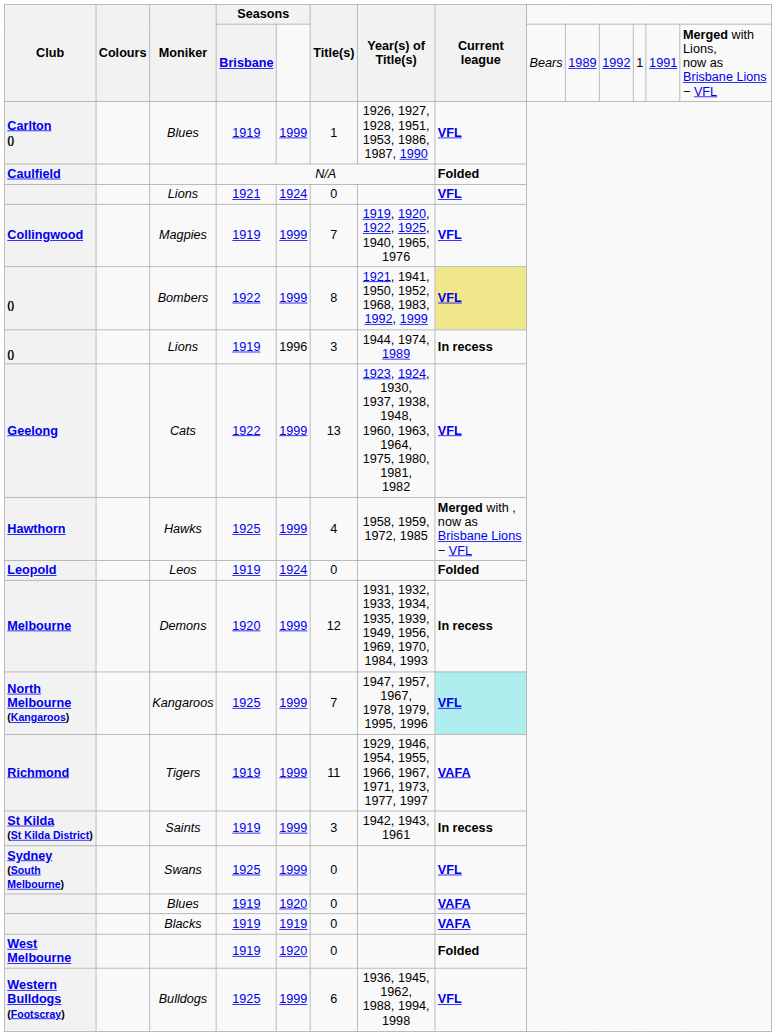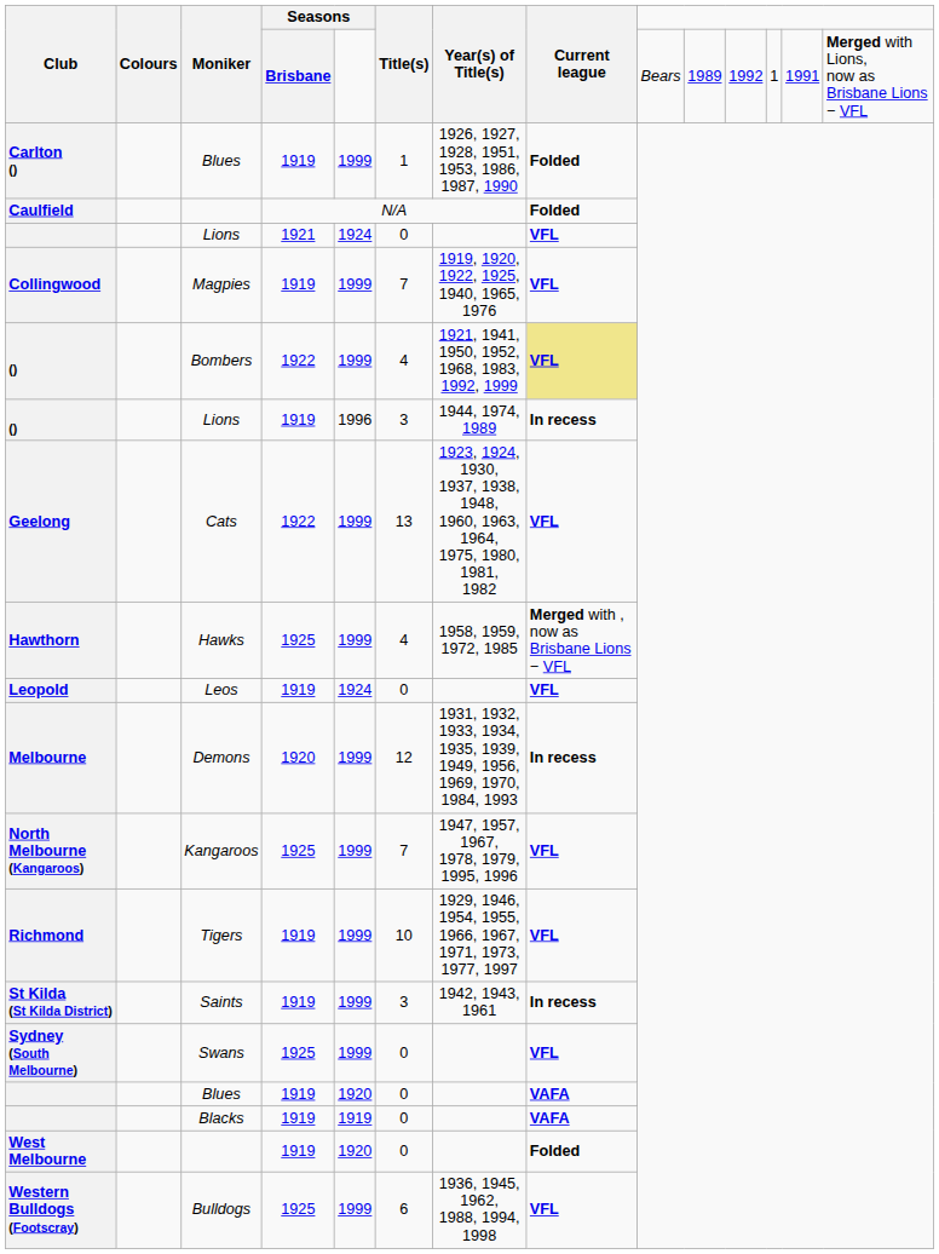 <table class="wikitable sortable" style="text-align:center; width:110%">
 <tr>
 <th rowspan=2>Club</th>
 <th rowspan=2 class=unsortable>Colours</th>
 <th rowspan=2>Moniker</th>
 <th colspan=2>Seasons</th>
 <th rowspan=2>Title(s)</th>
 <th rowspan=2>Year(s) of Title(s)</th>
 <th rowspan=2>Current league</th>
 </tr>
 <tr>
 <th style=text-align:left><a href='#'>Brisbane</a></th>
 <td></td>
 <td align=centre><em>Bears</em></td>
 <td align=centre><a href='#'>1989</a></td>
 <td align=centre><a href='#'>1992</a></td>
 <td align=centre>1</td>
 <td align=centre><a href='#'>1991</a></td>
 <td align=left><strong>Merged</strong> with  Lions, <br> now as <a href='#'>Brisbane Lions</a> − <a href='#'>VFL</a></td>
 </tr>
 <tr>
 <th style=text-align:left><a href='#'>Carlton</a> <br> <small> () </small></th>
 <td></td>
 <td align=centre><em>Blues</em></td>
 <td align=centre><a href='#'>1919</a></td>
 <td align=centre><a href='#'>1999</a></td>
 <td align=centre>1</td>
 <td align=centre>1926, 1927, 1928, 1951,<br>1953, 1986, 1987, <a href='#'>1990</a></td>
-<td align=left><strong><a href='#'>VFL</a></strong></td>
+<td align=left><strong>Folded</strong> <br> </td>
 </tr>
 <tr>
 <th style=text-align:left><a href='#'>Caulfield</a></th>
 <td></td>
 <td align=centre></td>
 <td colspan=4; align=centre><em>N/A</em> <br> </td>
 <td align=left><strong>Folded</strong> <br> </td>
 </tr>
 <tr>
 <th style=text-align:left></th>
 <td></td>
 <td align=centre><em>Lions</em></td>
 <td align=centre><a href='#'>1921</a></td>
 <td align=centre><a href='#'>1924</a></td>
 <td align=centre>0</td>
 <td align=centre></td>
 <td align=left><strong><a href='#'>VFL</a></strong></td>
 </tr>
 <tr>
 <th style=text-align:left><a href='#'>Collingwood</a> <br> <small>  </small></th>
 <td></td>
 <td align=centre><em>Magpies</em></td>
 <td align=centre><a href='#'>1919</a></td>
 <td align=centre><a href='#'>1999</a></td>
 <td align=centre>7</td>
 <td align=centre><a href='#'>1919</a>, <a href='#'>1920</a>, <a href='#'>1922</a>, <a href='#'>1925</a>,<br>1940, 1965, 1976</td>
 <td align=left><strong><a href='#'>VFL</a></strong></td>
 </tr>
 <tr>
 <th style=text-align:left> <br> <small> () </small></th>
 <td></td>
 <td align=centre><em>Bombers</em></td>
 <td align=centre><a href='#'>1922</a></td>
 <td align=centre><a href='#'>1999</a></td>
-<td align=centre>8</td>
+<td align=centre>4</td>
 <td align=centre><a href='#'>1921</a>, 1941, 1950, 1952,<br>1968, 1983, <a href='#'>1992</a>, <a href='#'>1999</a></td>
 <td align=left style="background: khaki;"><strong><a href='#'>VFL</a></strong></td>
 </tr>
 <tr>
 <th style=text-align:left> <br> <small> () </small></th>
 <td></td>
 <td align=centre><em>Lions</em></td>
 <td align=centre><a href='#'>1919</a></td>
 <td align=centre>1996</td>
 <td align=centre>3</td>
 <td align=centre>1944, 1974, <a href='#'>1989</a></td>
 <td align=left><strong>In recess</strong> <br> </td>
 </tr>
 <tr>
 <th style=text-align:left><a href='#'>Geelong</a></th>
 <td></td>
 <td align=centre><em>Cats</em></td>
 <td align=centre><a href='#'>1922</a></td>
 <td align=centre><a href='#'>1999</a></td>
 <td align=centre>13</td>
 <td align=centre><a href='#'>1923</a>, <a href='#'>1924</a>, 1930,<br>1937, 1938, 1948,<br>1960, 1963, 1964,<br>1975, 1980, 1981,<br>1982</td>
 <td align=left><strong><a href='#'>VFL</a></strong></td>
 </tr>
 <tr>
 <th style=text-align:left><a href='#'>Hawthorn</a></th>
 <td></td>
 <td align=centre><em>Hawks</em></td>
 <td align=centre><a href='#'>1925</a></td>
 <td align=centre><a href='#'>1999</a></td>
 <td align=centre>4</td>
 <td align=centre>1958, 1959, 1972, 1985</td>
 <td align=left><strong>Merged</strong> with , <br> now as <a href='#'>Brisbane Lions</a> − <a href='#'>VFL</a></td>
 </tr>
 <tr>
 <th style=text-align:left><a href='#'>Leopold</a></th>
 <td></td>
 <td align=centre><em>Leos</em></td>
 <td align=centre><a href='#'>1919</a></td>
 <td align=centre><a href='#'>1924</a></td>
 <td align=centre>0</td>
 <td align=centre></td>
-<td align=left><strong>Folded</strong> <br> </td>
+<td align=left><strong><a href='#'>VFL</a></strong></td>
 </tr>
 <tr>
 <th style=text-align:left><a href='#'>Melbourne</a></th>
 <td></td>
 <td align=centre><em>Demons</em></td>
 <td align=centre><a href='#'>1920</a></td>
 <td align=centre><a href='#'>1999</a></td>
 <td align=centre>12</td>
 <td align=centre>1931, 1932, 1933, 1934,<br>1935, 1939, 1949, 1956,<br>1969, 1970, 1984, 1993</td>
 <td align=left><strong>In recess</strong> <br> </td>
 </tr>
 <tr>
 <th style=text-align:left><a href='#'>North Melbourne</a> <br> <small> (<a href='#'>Kangaroos</a>)</small></th>
 <td></td>
 <td align=centre><em>Kangaroos</em></td>
 <td align=centre><a href='#'>1925</a></td>
 <td align=centre><a href='#'>1999</a></td>
 <td align=centre>7</td>
 <td align=centre>1947, 1957, 1967,<br>1978, 1979, 1995, 1996</td>
-<td align=left style="background: paleturquoise;"><strong><a href='#'>VFL</a></strong></td>
+<td align=left><strong><a href='#'>VFL</a></strong></td>
 </tr>
 <tr>
 <th style=text-align:left><a href='#'>Richmond</a></th>
 <td></td>
 <td align=centre><em>Tigers</em></td>
 <td align=centre><a href='#'>1919</a></td>
 <td align=centre><a href='#'>1999</a></td>
-<td align=centre>11</td>
+<td align=centre>10</td>
 <td align=centre>1929, 1946, 1954, 1955,<br>1966, 1967, 1971, 1973,<br>1977, 1997</td>
-<td align=left><strong><a href='#'>VAFA</a></strong></td>
+<td align=left><strong><a href='#'>VFL</a></strong></td>
 </tr>
 <tr>
 <th style=text-align:left><a href='#'>St Kilda</a> <br> <small> (<a href='#'>St Kilda District</a>) </small></th>
 <td></td>
 <td align=centre><em>Saints</em></td>
 <td align=centre><a href='#'>1919</a></td>
 <td align=centre><a href='#'>1999</a></td>
 <td align=centre>3</td>
 <td align=centre>1942, 1943, 1961</td>
 <td align=left><strong>In recess</strong> <br> </td>
 </tr>
 <tr>
 <th style=text-align:left><a href='#'>Sydney</a> <br> <small> (<a href='#'>South Melbourne</a>)</small></th>
 <td></td>
 <td align=centre><em>Swans</em></td>
 <td align=centre><a href='#'>1925</a></td>
 <td align=centre><a href='#'>1999</a></td>
 <td align=centre>0</td>
 <td align=centre></td>
 <td align=left><strong><a href='#'>VFL</a></strong></td>
 </tr>
 <tr>
 <th style=text-align:left></th>
 <td></td>
 <td align=centre><em>Blues</em></td>
 <td align=centre><a href='#'>1919</a></td>
 <td align=centre><a href='#'>1920</a></td>
 <td align=centre>0</td>
 <td align=centre></td>
 <td align=left><strong><a href='#'>VAFA</a></strong></td>
 </tr>
 <tr>
 <th style=text-align:left></th>
 <td></td>
 <td align=centre><em>Blacks</em></td>
 <td align=centre><a href='#'>1919</a></td>
 <td align=centre><a href='#'>1919</a></td>
 <td align=centre>0</td>
 <td align=centre></td>
 <td align=left><strong><a href='#'>VAFA</a></strong></td>
 </tr>
 <tr>
 <th style=text-align:left><a href='#'>West Melbourne</a></th>
 <td></td>
 <td align=centre></td>
 <td align=centre><a href='#'>1919</a></td>
 <td align=centre><a href='#'>1920</a></td>
 <td align=centre>0</td>
 <td align=centre></td>
 <td align=left><strong>Folded</strong> <br> </td>
 </tr>
 <tr>
 <th style=text-align:left><a href='#'>Western Bulldogs</a> <br> <small> (<a href='#'>Footscray</a>)</small></th>
 <td></td>
 <td align=centre><em>Bulldogs</em></td>
 <td align=centre><a href='#'>1925</a></td>
 <td align=centre><a href='#'>1999</a></td>
 <td align=centre>6</td>
 <td align=centre>1936, 1945, 1962,<br>1988, 1994, 1998</td>
 <td align=left><strong><a href='#'>VFL</a></strong></td>
 </tr>
 </table>
